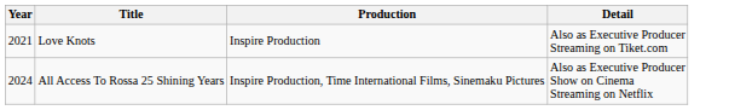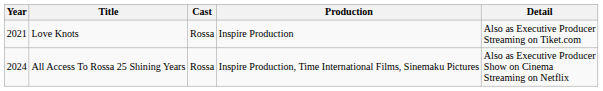 <table class="wikitable">
 <tr>
 <th>Year</th>
 <th>Title</th>
+<th>Cast</th>
 <th>Production</th>
 <th>Detail</th>
 </tr>
 <tr>
 <td>2021</td>
 <td>Love Knots</td>
+<td>Rossa</td>
 <td>Inspire Production</td>
 <td>Also as Executive Producer<br>Streaming on Tiket.com</td>
 </tr>
 <tr>
 <td>2024</td>
 <td>All Access To Rossa 25 Shining Years</td>
+<td>Rossa</td>
 <td>Inspire Production, Time International Films, Sinemaku Pictures</td>
 <td>Also as Executive Producer<br>Show on Cinema<br>Streaming on Netflix</td>
 </tr>
 </table>
